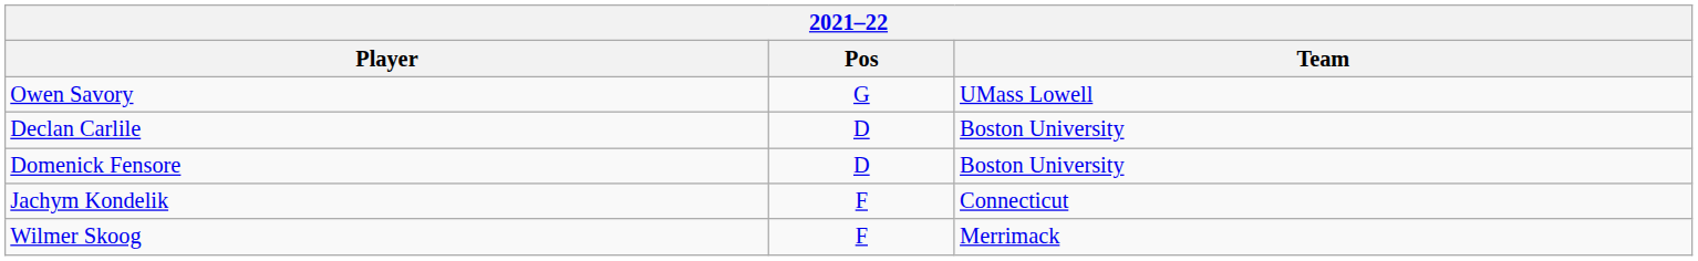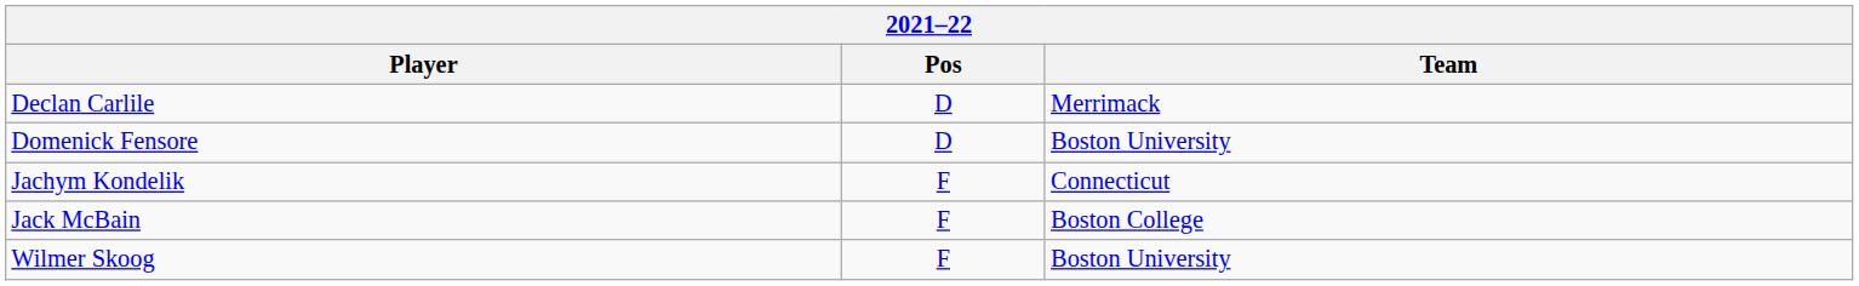 <table class="wikitable" width=95%>
 <tr>
 <th colspan=3><a href='#'>2021–22</a></th>
 </tr>
 <tr>
 <th>Player</th>
 <th>Pos</th>
 <th>Team</th>
 </tr>
 <tr>
-<td><a href='#'>Owen Savory</a></td>
-<td align=center><a href='#'>G</a></td>
-<td><a href='#'>UMass Lowell</a></td>
-</tr>
-<tr>
 <td><a href='#'>Declan Carlile</a></td>
 <td align=center><a href='#'>D</a></td>
-<td><a href='#'>Boston University</a></td>
+<td><a href='#'>Merrimack</a></td>
 </tr>
 <tr>
 <td><a href='#'>Domenick Fensore</a></td>
 <td align=center><a href='#'>D</a></td>
 <td><a href='#'>Boston University</a></td>
 </tr>
 <tr>
 <td><a href='#'>Jachym Kondelik</a></td>
 <td align=center><a href='#'>F</a></td>
 <td><a href='#'>Connecticut</a></td>
 </tr>
 <tr>
+<td><a href='#'>Jack McBain</a></td>
+<td align=center><a href='#'>F</a></td>
+<td><a href='#'>Boston College</a></td>
+</tr>
+<tr>
 <td><a href='#'>Wilmer Skoog</a></td>
 <td align=center><a href='#'>F</a></td>
-<td><a href='#'>Merrimack</a></td>
+<td><a href='#'>Boston University</a></td>
 </tr>
 </table>
